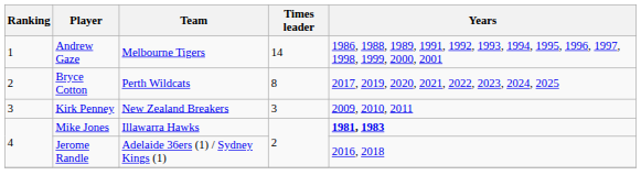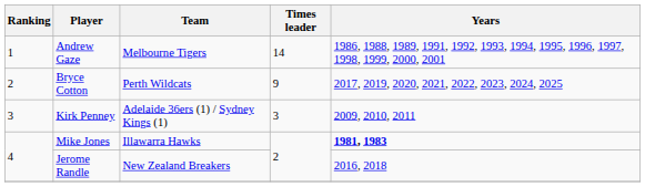 <table class="wikitable">
 <tr>
 <th>Ranking</th>
 <th>Player</th>
 <th>Team</th>
 <th>Times leader</th>
 <th>Years</th>
 </tr>
 <tr>
 <td>1</td>
 <td><a href='#'>Andrew Gaze</a></td>
 <td><a href='#'>Melbourne Tigers</a></td>
 <td>14</td>
 <td><a href='#'>1986</a>, <a href='#'>1988</a>, <a href='#'>1989</a>, <a href='#'>1991</a>, <a href='#'>1992</a>, <a href='#'>1993</a>, <a href='#'>1994</a>, <a href='#'>1995</a>, <a href='#'>1996</a>, <a href='#'>1997</a>, <a href='#'>1998</a>, <a href='#'>1999</a>, <a href='#'>2000</a>, <a href='#'>2001</a></td>
 </tr>
 <tr>
 <td>2</td>
 <td><a href='#'>Bryce Cotton</a></td>
 <td><a href='#'>Perth Wildcats</a></td>
-<td>8</td>
+<td>9</td>
 <td><a href='#'>2017</a>, <a href='#'>2019</a>, <a href='#'>2020</a>, <a href='#'>2021</a>, <a href='#'>2022</a>, <a href='#'>2023</a>, <a href='#'>2024</a>, <a href='#'>2025</a></td>
 </tr>
 <tr>
 <td>3</td>
 <td><a href='#'>Kirk Penney</a></td>
-<td><a href='#'>New Zealand Breakers</a></td>
+<td><a href='#'>Adelaide 36ers</a> (1) / <a href='#'>Sydney Kings</a> (1)</td>
 <td>3</td>
 <td><a href='#'>2009</a>, <a href='#'>2010</a>, <a href='#'>2011</a></td>
 </tr>
 <tr>
 <td rowspan="2">4</td>
 <td><a href='#'>Mike Jones</a></td>
 <td><a href='#'>Illawarra Hawks</a></td>
 <td rowspan="2">2</td>
 <td><strong><a href='#'>1981</a>, <a href='#'>1983</a></strong></td>
 </tr>
 <tr>
 <td><a href='#'>Jerome Randle</a></td>
-<td><a href='#'>Adelaide 36ers</a> (1) / <a href='#'>Sydney Kings</a> (1)</td>
+<td><a href='#'>New Zealand Breakers</a></td>
 <td><a href='#'>2016</a>, <a href='#'>2018</a></td>
 </tr>
 <tr>
 </tr>
 </table>
